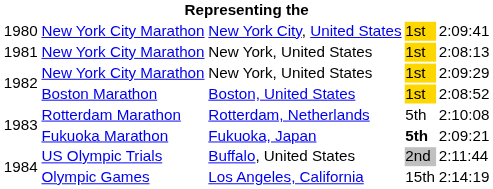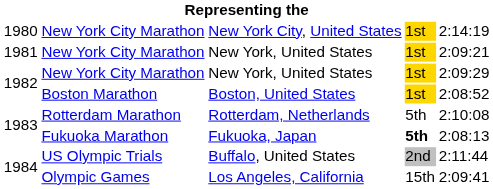 <table>
 <tr>
 <th colspan="5">Representing the </th>
 </tr>
 <tr>
 <td>1980</td>
 <td><a href='#'>New York City Marathon</a></td>
 <td><a href='#'>New York City</a>, <a href='#'>United States</a></td>
 <td bgcolor="gold">1st</td>
-<td>2:09:41</td>
+<td>2:14:19</td>
 </tr>
 <tr>
 <td>1981</td>
 <td><a href='#'>New York City Marathon</a></td>
 <td>New York, United States</td>
 <td bgcolor="gold">1st</td>
-<td>2:08:13 </td>
+<td>2:09:21</td>
 </tr>
 <tr>
 <td rowspan=2>1982</td>
 <td><a href='#'>New York City Marathon</a></td>
 <td>New York, United States</td>
 <td bgcolor="gold">1st</td>
 <td>2:09:29</td>
 </tr>
 <tr>
 <td><a href='#'>Boston Marathon</a></td>
 <td><a href='#'>Boston, United States</a></td>
 <td bgcolor="gold">1st</td>
 <td>2:08:52</td>
 </tr>
 <tr>
 <td rowspan=2>1983</td>
 <td><a href='#'>Rotterdam Marathon</a></td>
 <td><a href='#'>Rotterdam, Netherlands</a></td>
 <td>5th</td>
 <td>2:10:08</td>
 </tr>
 <tr>
 <td><a href='#'>Fukuoka Marathon</a></td>
 <td><a href='#'>Fukuoka, Japan</a></td>
 <td><strong>5th</strong></td>
-<td>2:09:21</td>
+<td>2:08:13 </td>
 </tr>
 <tr>
 <td rowspan=2>1984</td>
 <td><a href='#'>US Olympic Trials</a></td>
 <td><a href='#'>Buffalo</a>, United States</td>
 <td bgcolor="Silver">2nd</td>
 <td>2:11:44</td>
 </tr>
 <tr>
 <td><a href='#'>Olympic Games</a></td>
 <td><a href='#'>Los Angeles, California</a></td>
 <td>15th</td>
-<td>2:14:19</td>
+<td>2:09:41</td>
 </tr>
 </table>
